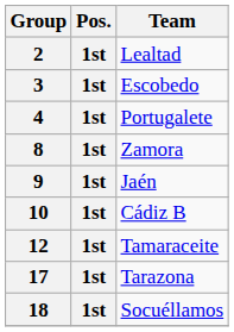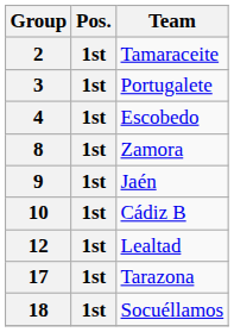 <table class="wikitable">
 <tr>
 <th>Group</th>
 <th>Pos.</th>
 <th>Team</th>
 </tr>
 <tr>
 <th>2</th>
 <th>1st</th>
-<td><a href='#'>Lealtad</a></td>
+<td><a href='#'>Tamaraceite</a></td>
 </tr>
 <tr>
 <th>3</th>
 <th>1st</th>
-<td><a href='#'>Escobedo</a></td>
+<td><a href='#'>Portugalete</a></td>
 </tr>
 <tr>
 <th>4</th>
 <th>1st</th>
-<td><a href='#'>Portugalete</a></td>
+<td><a href='#'>Escobedo</a></td>
 </tr>
 <tr>
 <th>8</th>
 <th>1st</th>
 <td><a href='#'>Zamora</a></td>
 </tr>
 <tr>
 <th>9</th>
 <th>1st</th>
 <td><a href='#'>Jaén</a></td>
 </tr>
 <tr>
 <th>10</th>
 <th>1st</th>
 <td><a href='#'>Cádiz B</a></td>
 </tr>
 <tr>
 <th>12</th>
 <th>1st</th>
-<td><a href='#'>Tamaraceite</a></td>
+<td><a href='#'>Lealtad</a></td>
 </tr>
 <tr>
 <th>17</th>
 <th>1st</th>
 <td><a href='#'>Tarazona</a></td>
 </tr>
 <tr>
 <th>18</th>
 <th>1st</th>
 <td><a href='#'>Socuéllamos</a></td>
 </tr>
 <tr>
 </tr>
 </table>
